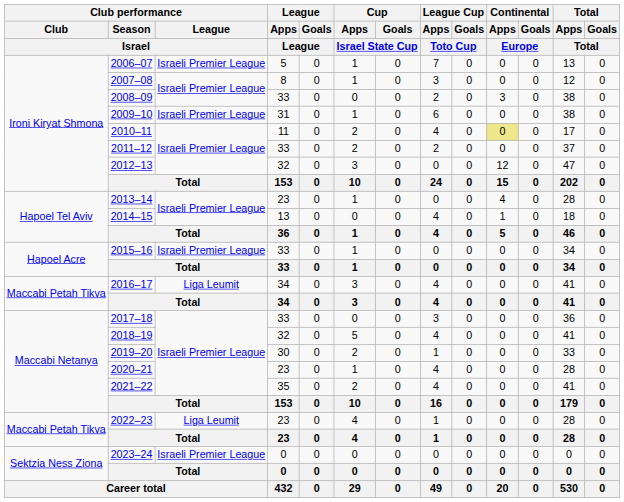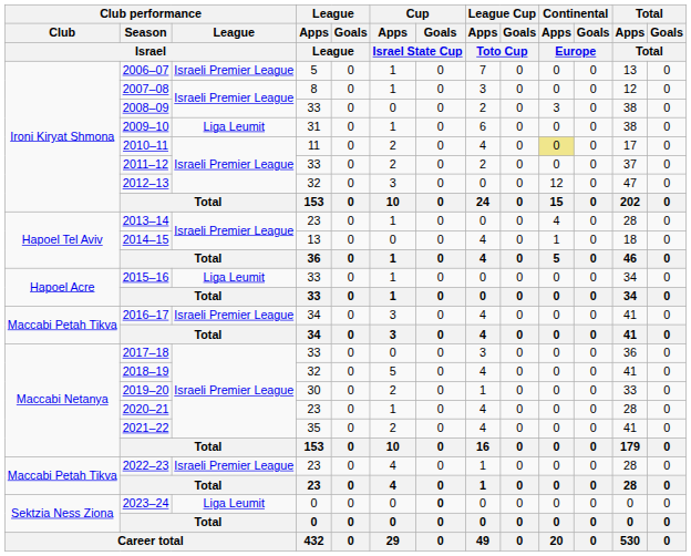 <table class="wikitable" style="text-align:center">
 <tr>
 <th colspan=3>Club performance</th>
 <th colspan=2>League</th>
 <th colspan=2>Cup</th>
 <th colspan=2>League Cup</th>
 <th colspan=2>Continental</th>
 <th colspan=2>Total</th>
 </tr>
 <tr>
 <th>Club</th>
 <th>Season</th>
 <th>League</th>
 <th>Apps</th>
 <th>Goals</th>
 <th>Apps</th>
 <th>Goals</th>
 <th>Apps</th>
 <th>Goals</th>
 <th>Apps</th>
 <th>Goals</th>
 <th>Apps</th>
 <th>Goals</th>
 </tr>
 <tr>
 <th colspan=3>Israel</th>
 <th colspan=2>League</th>
 <th colspan=2><a href='#'>Israel State Cup</a></th>
 <th colspan=2><a href='#'>Toto Cup</a></th>
 <th colspan=2><a href='#'>Europe</a></th>
 <th colspan=2>Total</th>
 </tr>
 <tr>
 <td rowspan="8"><a href='#'>Ironi Kiryat Shmona</a></td>
 <td><a href='#'>2006–07</a></td>
 <td rowspan="1"><a href='#'>Israeli Premier League</a></td>
 <td>5</td>
 <td>0</td>
 <td>1</td>
 <td>0</td>
 <td>7</td>
 <td>0</td>
 <td>0</td>
 <td>0</td>
 <td>13</td>
 <td>0</td>
 </tr>
 <tr>
 <td><a href='#'>2007–08</a></td>
 <td rowspan="2"><a href='#'>Israeli Premier League</a></td>
 <td>8</td>
 <td>0</td>
 <td>1</td>
 <td>0</td>
 <td>3</td>
 <td>0</td>
 <td>0</td>
 <td>0</td>
 <td>12</td>
 <td>0</td>
 </tr>
 <tr>
 <td><a href='#'>2008–09</a></td>
 <td>33</td>
 <td>0</td>
 <td>0</td>
 <td>0</td>
 <td>2</td>
 <td>0</td>
 <td>3</td>
 <td>0</td>
 <td>38</td>
 <td>0</td>
 </tr>
 <tr>
 <td><a href='#'>2009–10</a></td>
-<td rowspan="1"><a href='#'>Israeli Premier League</a></td>
+<td><a href='#'>Liga Leumit</a></td>
 <td>31</td>
 <td>0</td>
 <td>1</td>
 <td>0</td>
 <td>6</td>
 <td>0</td>
 <td>0</td>
 <td>0</td>
 <td>38</td>
 <td>0</td>
 </tr>
 <tr>
 <td><a href='#'>2010–11</a></td>
 <td rowspan="3"><a href='#'>Israeli Premier League</a></td>
 <td>11</td>
 <td>0</td>
 <td>2</td>
 <td>0</td>
 <td>4</td>
 <td>0</td>
 <td style="background: khaki;">0</td>
 <td>0</td>
 <td>17</td>
 <td>0</td>
 </tr>
 <tr>
 <td><a href='#'>2011–12</a></td>
 <td>33</td>
 <td>0</td>
 <td>2</td>
 <td>0</td>
 <td>2</td>
 <td>0</td>
 <td>0</td>
 <td>0</td>
 <td>37</td>
 <td>0</td>
 </tr>
 <tr>
 <td><a href='#'>2012–13</a></td>
 <td>32</td>
 <td>0</td>
 <td>3</td>
 <td>0</td>
 <td>0</td>
 <td>0</td>
 <td>12</td>
 <td>0</td>
 <td>47</td>
 <td>0</td>
 </tr>
 <tr>
 <th colspan="2">Total</th>
 <th>153</th>
 <th>0</th>
 <th>10</th>
 <th>0</th>
 <th>24</th>
 <th>0</th>
 <th>15</th>
 <th>0</th>
 <th>202</th>
 <th>0</th>
 </tr>
 <tr>
 <td rowspan="3"><a href='#'>Hapoel Tel Aviv</a></td>
 <td><a href='#'>2013–14</a></td>
 <td rowspan="2"><a href='#'>Israeli Premier League</a></td>
 <td>23</td>
 <td>0</td>
 <td>1</td>
 <td>0</td>
 <td>0</td>
 <td>0</td>
 <td>4</td>
 <td>0</td>
 <td>28</td>
 <td>0</td>
 </tr>
 <tr>
 <td><a href='#'>2014–15</a></td>
 <td>13</td>
 <td>0</td>
 <td>0</td>
 <td>0</td>
 <td>4</td>
 <td>0</td>
 <td>1</td>
 <td>0</td>
 <td>18</td>
 <td>0</td>
 </tr>
 <tr>
 <th colspan="2">Total</th>
 <th>36</th>
 <th>0</th>
 <th>1</th>
 <th>0</th>
 <th>4</th>
 <th>0</th>
 <th>5</th>
 <th>0</th>
 <th>46</th>
 <th>0</th>
 </tr>
 <tr>
 <td rowspan="2"><a href='#'>Hapoel Acre</a></td>
 <td><a href='#'>2015–16</a></td>
-<td rowspan="1"><a href='#'>Israeli Premier League</a></td>
+<td><a href='#'>Liga Leumit</a></td>
 <td>33</td>
 <td>0</td>
 <td>1</td>
 <td>0</td>
 <td>0</td>
 <td>0</td>
 <td>0</td>
 <td>0</td>
 <td>34</td>
 <td>0</td>
 </tr>
 <tr>
 <th colspan="2">Total</th>
 <th>33</th>
 <th>0</th>
 <th>1</th>
 <th>0</th>
 <th>0</th>
 <th>0</th>
 <th>0</th>
 <th>0</th>
 <th>34</th>
 <th>0</th>
 </tr>
 <tr>
 <td rowspan="2"><a href='#'>Maccabi Petah Tikva</a></td>
 <td><a href='#'>2016–17</a></td>
-<td><a href='#'>Liga Leumit</a></td>
+<td rowspan="1"><a href='#'>Israeli Premier League</a></td>
 <td>34</td>
 <td>0</td>
 <td>3</td>
 <td>0</td>
 <td>4</td>
 <td>0</td>
 <td>0</td>
 <td>0</td>
 <td>41</td>
 <td>0</td>
 </tr>
 <tr>
 <th colspan="2">Total</th>
 <th>34</th>
 <th>0</th>
 <th>3</th>
 <th>0</th>
 <th>4</th>
 <th>0</th>
 <th>0</th>
 <th>0</th>
 <th>41</th>
 <th>0</th>
 </tr>
 <tr>
 <td rowspan="6"><a href='#'>Maccabi Netanya</a></td>
 <td><a href='#'>2017–18</a></td>
 <td rowspan="5"><a href='#'>Israeli Premier League</a></td>
 <td>33</td>
 <td>0</td>
 <td>0</td>
 <td>0</td>
 <td>3</td>
 <td>0</td>
 <td>0</td>
 <td>0</td>
 <td>36</td>
 <td>0</td>
 </tr>
 <tr>
 <td><a href='#'>2018–19</a></td>
 <td>32</td>
 <td>0</td>
 <td>5</td>
 <td>0</td>
 <td>4</td>
 <td>0</td>
 <td>0</td>
 <td>0</td>
 <td>41</td>
 <td>0</td>
 </tr>
 <tr>
 <td><a href='#'>2019–20</a></td>
 <td>30</td>
 <td>0</td>
 <td>2</td>
 <td>0</td>
 <td>1</td>
 <td>0</td>
 <td>0</td>
 <td>0</td>
 <td>33</td>
 <td>0</td>
 </tr>
 <tr>
 <td><a href='#'>2020–21</a></td>
 <td>23</td>
 <td>0</td>
 <td>1</td>
 <td>0</td>
 <td>4</td>
 <td>0</td>
 <td>0</td>
 <td>0</td>
 <td>28</td>
 <td>0</td>
 </tr>
 <tr>
 <td><a href='#'>2021–22</a></td>
 <td>35</td>
 <td>0</td>
 <td>2</td>
 <td>0</td>
 <td>4</td>
 <td>0</td>
 <td>0</td>
 <td>0</td>
 <td>41</td>
 <td>0</td>
 </tr>
 <tr>
 <th colspan="2">Total</th>
 <th>153</th>
 <th>0</th>
 <th>10</th>
 <th>0</th>
 <th>16</th>
 <th>0</th>
 <th>0</th>
 <th>0</th>
 <th>179</th>
 <th>0</th>
 </tr>
 <tr>
 <td rowspan="2"><a href='#'>Maccabi Petah Tikva</a></td>
 <td><a href='#'>2022–23</a></td>
-<td><a href='#'>Liga Leumit</a></td>
+<td rowspan="1"><a href='#'>Israeli Premier League</a></td>
 <td>23</td>
 <td>0</td>
 <td>4</td>
 <td>0</td>
 <td>1</td>
 <td>0</td>
 <td>0</td>
 <td>0</td>
 <td>28</td>
 <td>0</td>
 </tr>
 <tr>
 <th colspan="2">Total</th>
 <th>23</th>
 <th>0</th>
 <th>4</th>
 <th>0</th>
 <th>1</th>
 <th>0</th>
 <th>0</th>
 <th>0</th>
 <th>28</th>
 <th>0</th>
 </tr>
 <tr>
 <td rowspan="2"><a href='#'>Sektzia Ness Ziona</a></td>
 <td><a href='#'>2023–24</a></td>
-<td rowspan="1"><a href='#'>Israeli Premier League</a></td>
+<td><a href='#'>Liga Leumit</a></td>
 <td>0</td>
 <td>0</td>
 <td>0</td>
-<td>0</td>
+<td><strong>0</strong></td>
 <td>0</td>
 <td>0</td>
 <td>0</td>
 <td>0</td>
 <td>0</td>
 <td>0</td>
 </tr>
 <tr>
 <th colspan="2">Total</th>
 <th>0</th>
 <th>0</th>
 <th>0</th>
 <th>0</th>
 <th>0</th>
 <th>0</th>
 <th>0</th>
 <th>0</th>
 <th>0</th>
 <th>0</th>
 </tr>
 <tr>
 <th colspan=3>Career total</th>
 <th>432</th>
 <th>0</th>
 <th>29</th>
 <th>0</th>
 <th>49</th>
 <th>0</th>
 <th>20</th>
 <th>0</th>
 <th>530</th>
 <th>0</th>
 </tr>
 </table>
